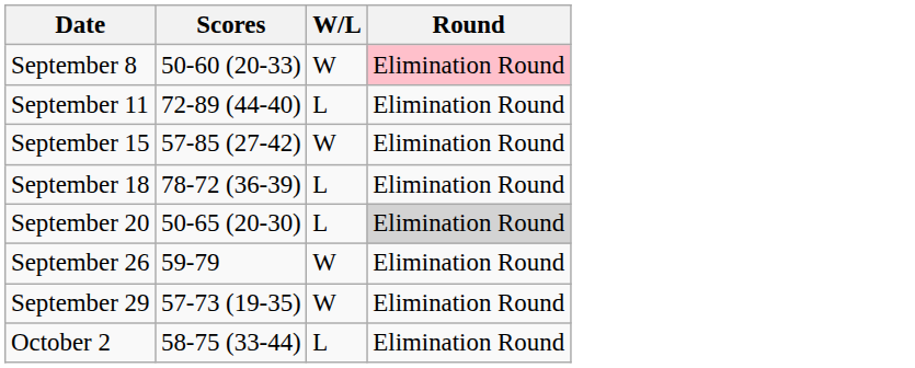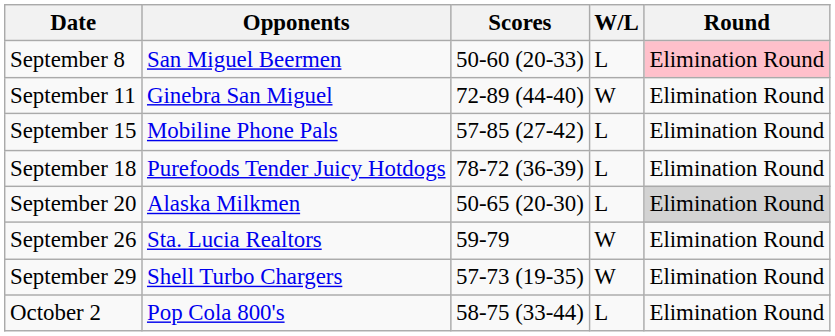 <table class="wikitable">
 <tr>
 <th>Date</th>
+<th>Opponents</th>
 <th>Scores</th>
 <th>W/L</th>
 <th>Round</th>
 </tr>
 <tr>
 <td>September 8</td>
+<td> <a href='#'>San Miguel Beermen</a></td>
 <td>50-60 (20-33)</td>
-<td>W</td>
+<td>L</td>
 <td style="background: pink;">Elimination Round</td>
 </tr>
 <tr>
 <td>September 11</td>
+<td> <a href='#'>Ginebra San Miguel</a></td>
 <td>72-89 (44-40)</td>
+<td>W</td>
+<td>Elimination Round</td>
+</tr>
+<tr>
+<td>September 15</td>
+<td> <a href='#'>Mobiline Phone Pals</a></td>
+<td>57-85 (27-42)</td>
 <td>L</td>
 <td>Elimination Round</td>
 </tr>
 <tr>
-<td>September 15</td>
-<td>57-85 (27-42)</td>
-<td>W</td>
-<td>Elimination Round</td>
-</tr>
-<tr>
 <td>September 18</td>
+<td> <a href='#'>Purefoods Tender Juicy Hotdogs</a></td>
 <td>78-72 (36-39)</td>
 <td>L</td>
 <td>Elimination Round</td>
 </tr>
 <tr>
 <td>September 20</td>
+<td> <a href='#'>Alaska Milkmen</a></td>
 <td>50-65 (20-30)</td>
 <td>L</td>
 <td style="background: lightgrey;">Elimination Round</td>
 </tr>
 <tr>
 <td>September 26</td>
+<td> <a href='#'>Sta. Lucia Realtors</a></td>
 <td>59-79</td>
 <td>W</td>
 <td>Elimination Round</td>
 </tr>
 <tr>
 <td>September 29</td>
+<td> <a href='#'>Shell Turbo Chargers</a></td>
 <td>57-73 (19-35)</td>
 <td>W</td>
 <td>Elimination Round</td>
 </tr>
 <tr>
 <td>October 2</td>
+<td> <a href='#'>Pop Cola 800's</a></td>
 <td>58-75 (33-44)</td>
 <td>L</td>
 <td>Elimination Round</td>
 </tr>
 </table>
